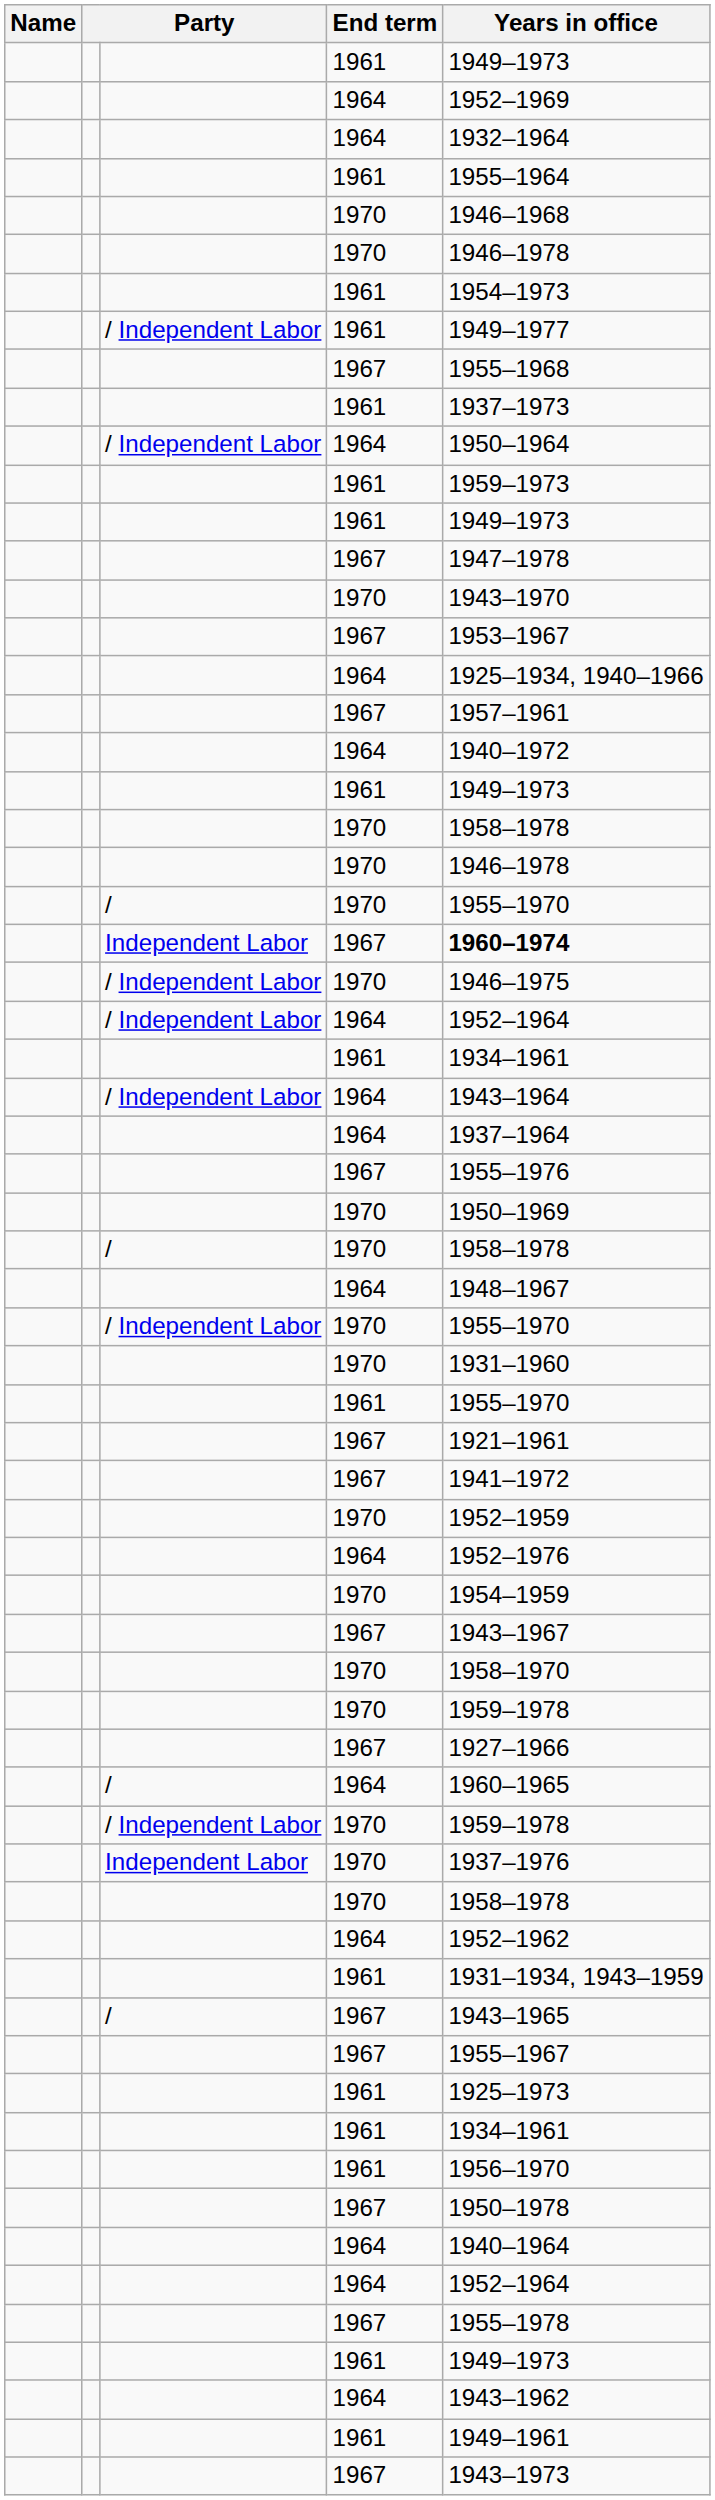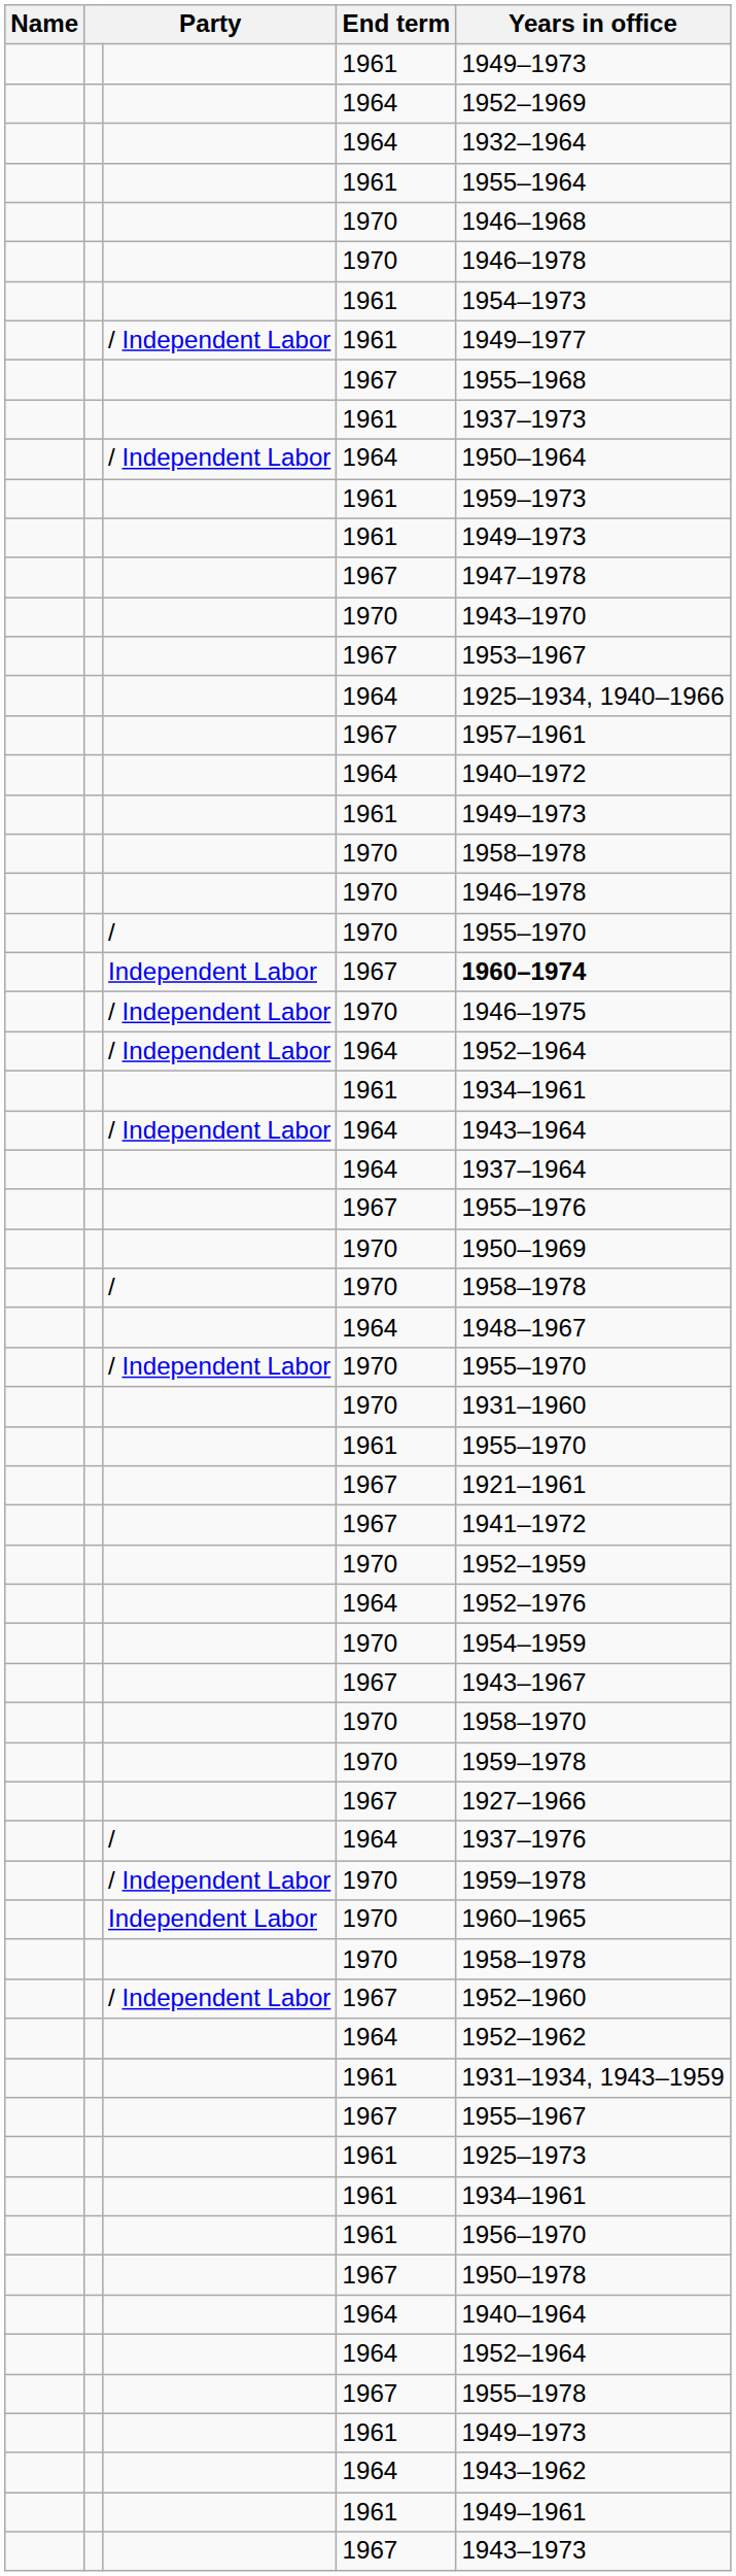 <table class="wikitable sortable">
 <tr>
 <th>Name</th>
 <th colspan=2>Party</th>
 <th>End term</th>
 <th>Years in office</th>
 </tr>
 <tr>
 <td></td>
 <td> </td>
 <td></td>
 <td>1961</td>
 <td>1949–1973</td>
 </tr>
 <tr>
 <td></td>
 <td> </td>
 <td></td>
 <td>1964</td>
 <td>1952–1969</td>
 </tr>
 <tr>
 <td></td>
 <td> </td>
 <td></td>
 <td>1964</td>
 <td>1932–1964</td>
 </tr>
 <tr>
 <td></td>
 <td> </td>
 <td></td>
 <td>1961</td>
 <td>1955–1964</td>
 </tr>
 <tr>
 <td></td>
 <td> </td>
 <td></td>
 <td>1970</td>
 <td>1946–1968</td>
 </tr>
 <tr>
 <td></td>
 <td> </td>
 <td></td>
 <td>1970</td>
 <td>1946–1978</td>
 </tr>
 <tr>
 <td></td>
 <td> </td>
 <td></td>
 <td>1961</td>
 <td>1954–1973</td>
 </tr>
 <tr>
 <td></td>
 <td> </td>
 <td> / <a href='#'>Independent Labor</a></td>
 <td>1961</td>
 <td>1949–1977</td>
 </tr>
 <tr>
 <td></td>
 <td> </td>
 <td></td>
 <td>1967</td>
 <td>1955–1968</td>
 </tr>
 <tr>
 <td></td>
 <td> </td>
 <td></td>
 <td>1961</td>
 <td>1937–1973</td>
 </tr>
 <tr>
 <td></td>
 <td> </td>
 <td> / <a href='#'>Independent Labor</a></td>
 <td>1964</td>
 <td>1950–1964</td>
 </tr>
 <tr>
 <td></td>
 <td> </td>
 <td></td>
 <td>1961</td>
 <td>1959–1973</td>
 </tr>
 <tr>
 <td></td>
 <td> </td>
 <td></td>
 <td>1961</td>
 <td>1949–1973</td>
 </tr>
 <tr>
 <td></td>
 <td> </td>
 <td></td>
 <td>1967</td>
 <td>1947–1978</td>
 </tr>
 <tr>
 <td></td>
 <td> </td>
 <td></td>
 <td>1970</td>
 <td>1943–1970</td>
 </tr>
 <tr>
 <td></td>
 <td> </td>
 <td></td>
 <td>1967</td>
 <td>1953–1967</td>
 </tr>
 <tr>
 <td></td>
 <td> </td>
 <td></td>
 <td>1964</td>
 <td>1925–1934, 1940–1966</td>
 </tr>
 <tr>
 <td></td>
 <td> </td>
 <td></td>
 <td>1967</td>
 <td>1957–1961</td>
 </tr>
 <tr>
 <td></td>
 <td> </td>
 <td></td>
 <td>1964</td>
 <td>1940–1972</td>
 </tr>
 <tr>
 <td></td>
 <td> </td>
 <td></td>
 <td>1961</td>
 <td>1949–1973</td>
 </tr>
 <tr>
 <td></td>
 <td> </td>
 <td></td>
 <td>1970</td>
 <td>1958–1978</td>
 </tr>
 <tr>
 <td></td>
 <td> </td>
 <td></td>
 <td>1970</td>
 <td>1946–1978</td>
 </tr>
 <tr>
 <td></td>
 <td> </td>
 <td> / </td>
 <td>1970</td>
 <td>1955–1970</td>
 </tr>
 <tr>
 <td></td>
 <td> </td>
 <td><a href='#'>Independent Labor</a></td>
 <td>1967</td>
 <td><strong>1960–1974</strong></td>
 </tr>
 <tr>
 <td></td>
 <td> </td>
 <td> / <a href='#'>Independent Labor</a></td>
 <td>1970</td>
 <td>1946–1975</td>
 </tr>
 <tr>
 <td></td>
 <td> </td>
 <td> / <a href='#'>Independent Labor</a></td>
 <td>1964</td>
 <td>1952–1964</td>
 </tr>
 <tr>
 <td></td>
 <td> </td>
 <td></td>
 <td>1961</td>
 <td>1934–1961</td>
 </tr>
 <tr>
 <td></td>
 <td> </td>
 <td> / <a href='#'>Independent Labor</a></td>
 <td>1964</td>
 <td>1943–1964</td>
 </tr>
 <tr>
 <td></td>
 <td> </td>
 <td></td>
 <td>1964</td>
 <td>1937–1964</td>
 </tr>
 <tr>
 <td></td>
 <td> </td>
 <td></td>
 <td>1967</td>
 <td>1955–1976</td>
 </tr>
 <tr>
 <td></td>
 <td> </td>
 <td></td>
 <td>1970</td>
 <td>1950–1969</td>
 </tr>
 <tr>
 <td></td>
 <td> </td>
 <td> / </td>
 <td>1970</td>
 <td>1958–1978</td>
 </tr>
 <tr>
 <td></td>
 <td> </td>
 <td></td>
 <td>1964</td>
 <td>1948–1967</td>
 </tr>
 <tr>
 <td></td>
 <td> </td>
 <td> / <a href='#'>Independent Labor</a></td>
 <td>1970</td>
 <td>1955–1970</td>
 </tr>
 <tr>
 <td></td>
 <td> </td>
 <td></td>
 <td>1970</td>
 <td>1931–1960</td>
 </tr>
 <tr>
 <td></td>
 <td> </td>
 <td></td>
 <td>1961</td>
 <td>1955–1970</td>
 </tr>
 <tr>
 <td></td>
 <td> </td>
 <td></td>
 <td>1967</td>
 <td>1921–1961</td>
 </tr>
 <tr>
 <td></td>
 <td> </td>
 <td></td>
 <td>1967</td>
 <td>1941–1972</td>
 </tr>
 <tr>
 <td></td>
 <td> </td>
 <td></td>
 <td>1970</td>
 <td>1952–1959</td>
 </tr>
 <tr>
 <td></td>
 <td> </td>
 <td></td>
 <td>1964</td>
 <td>1952–1976</td>
 </tr>
 <tr>
 <td></td>
 <td> </td>
 <td></td>
 <td>1970</td>
 <td>1954–1959</td>
 </tr>
 <tr>
 <td></td>
 <td> </td>
 <td></td>
 <td>1967</td>
 <td>1943–1967</td>
 </tr>
 <tr>
 <td></td>
 <td> </td>
 <td></td>
 <td>1970</td>
 <td>1958–1970</td>
 </tr>
 <tr>
 <td></td>
 <td> </td>
 <td></td>
 <td>1970</td>
 <td>1959–1978</td>
 </tr>
 <tr>
 <td></td>
 <td> </td>
 <td></td>
 <td>1967</td>
 <td>1927–1966</td>
 </tr>
 <tr>
 <td></td>
 <td> </td>
 <td> / </td>
 <td>1964</td>
-<td>1960–1965</td>
+<td>1937–1976</td>
 </tr>
 <tr>
 <td></td>
 <td> </td>
 <td> / <a href='#'>Independent Labor</a></td>
 <td>1970</td>
 <td>1959–1978</td>
 </tr>
 <tr>
 <td></td>
 <td> </td>
 <td><a href='#'>Independent Labor</a></td>
 <td>1970</td>
-<td>1937–1976</td>
+<td>1960–1965</td>
 </tr>
 <tr>
 <td></td>
 <td> </td>
 <td></td>
 <td>1970</td>
 <td>1958–1978</td>
+</tr>
+<tr>
+<td></td>
+<td> </td>
+<td> / <a href='#'>Independent Labor</a></td>
+<td>1967</td>
+<td>1952–1960</td>
 </tr>
 <tr>
 <td></td>
 <td> </td>
 <td></td>
 <td>1964</td>
 <td>1952–1962</td>
 </tr>
 <tr>
 <td></td>
 <td> </td>
 <td></td>
 <td>1961</td>
 <td>1931–1934, 1943–1959</td>
-</tr>
-<tr>
-<td></td>
-<td> </td>
-<td> / </td>
-<td>1967</td>
-<td>1943–1965</td>
 </tr>
 <tr>
 <td></td>
 <td> </td>
 <td></td>
 <td>1967</td>
 <td>1955–1967</td>
 </tr>
 <tr>
 <td></td>
 <td> </td>
 <td></td>
 <td>1961</td>
 <td>1925–1973</td>
 </tr>
 <tr>
 <td></td>
 <td> </td>
 <td></td>
 <td>1961</td>
 <td>1934–1961</td>
 </tr>
 <tr>
 <td></td>
 <td> </td>
 <td></td>
 <td>1961</td>
 <td>1956–1970</td>
 </tr>
 <tr>
 <td></td>
 <td> </td>
 <td></td>
 <td>1967</td>
 <td>1950–1978</td>
 </tr>
 <tr>
 <td></td>
 <td> </td>
 <td></td>
 <td>1964</td>
 <td>1940–1964</td>
 </tr>
 <tr>
 <td></td>
 <td> </td>
 <td></td>
 <td>1964</td>
 <td>1952–1964</td>
 </tr>
 <tr>
 <td></td>
 <td> </td>
 <td></td>
 <td>1967</td>
 <td>1955–1978</td>
 </tr>
 <tr>
 <td></td>
 <td> </td>
 <td></td>
 <td>1961</td>
 <td>1949–1973</td>
 </tr>
 <tr>
 <td></td>
 <td> </td>
 <td></td>
 <td>1964</td>
 <td>1943–1962</td>
 </tr>
 <tr>
 <td></td>
 <td> </td>
 <td></td>
 <td>1961</td>
 <td>1949–1961</td>
 </tr>
 <tr>
 <td></td>
 <td> </td>
 <td></td>
 <td>1967</td>
 <td>1943–1973</td>
 </tr>
 </table>
